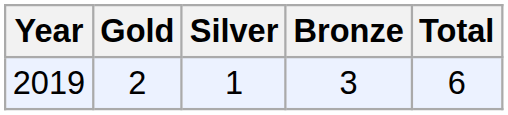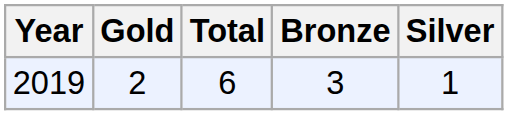 <table class="sortable wikitable" style="font-size: 90%;">
 <tr>
 <th>Year</th>
 <th>Gold</th>
+<th>Total</th>
+<th>Bronze</th>
 <th>Silver</th>
-<th>Bronze</th>
-<th>Total</th>
 </tr>
 <tr style="background:#ECF2FF">
 <td align="center">2019</td>
 <td align="center">2</td>
+<td align="center">6</td>
+<td align="center">3</td>
 <td align="center">1</td>
-<td align="center">3</td>
-<td align="center">6</td>
 </tr>
 </table>
